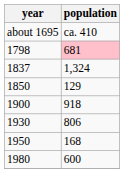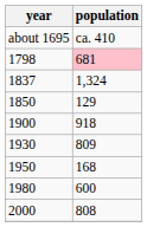 <table class="wikitable">
 <tr>
 <th>year</th>
 <th>population</th>
 </tr>
 <tr>
 <td>about 1695</td>
 <td>ca. 410</td>
 </tr>
 <tr>
 <td>1798</td>
 <td style="background: pink;">681</td>
 </tr>
 <tr>
 <td>1837</td>
 <td>1,324</td>
 </tr>
 <tr>
 <td>1850</td>
 <td>129</td>
 </tr>
 <tr>
 <td>1900</td>
 <td>918</td>
 </tr>
 <tr>
 <td>1930</td>
-<td>806</td>
+<td>809</td>
 </tr>
 <tr>
 <td>1950</td>
 <td>168</td>
 </tr>
 <tr>
 <td>1980</td>
 <td>600</td>
 </tr>
 <tr>
+<td>2000</td>
+<td>808</td>
+</tr>
+<tr>
 </tr>
 </table>
